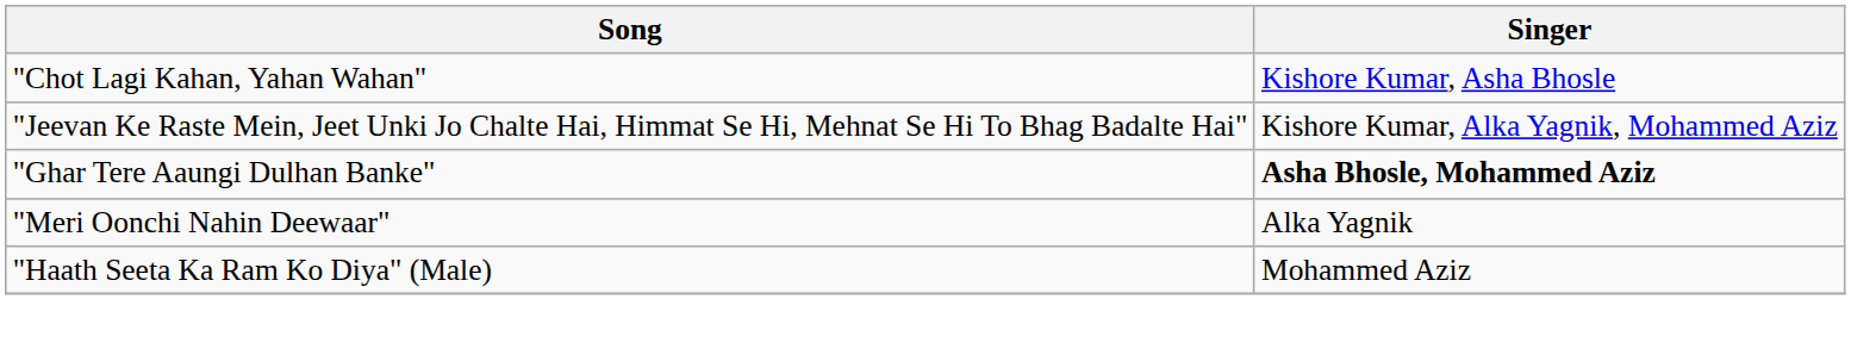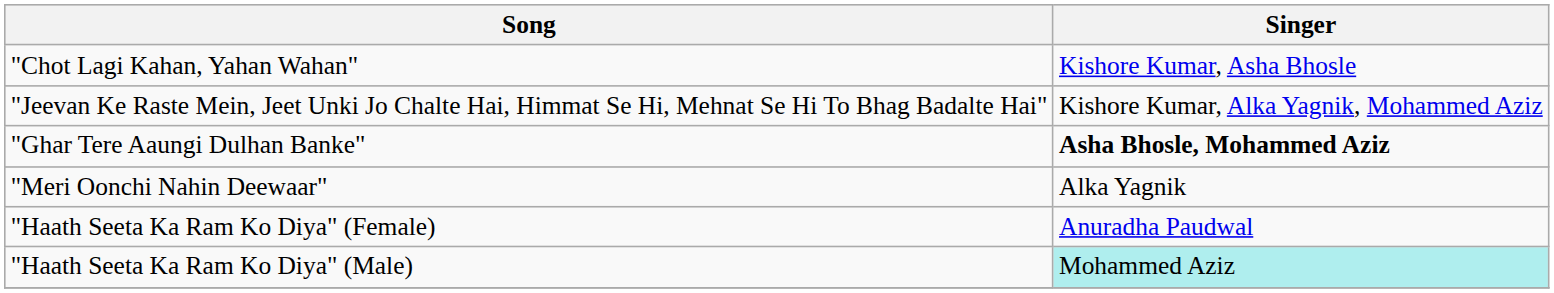 <table class="wikitable">
 <tr>
 <th>Song</th>
 <th>Singer</th>
 </tr>
 <tr>
 <td>"Chot Lagi Kahan, Yahan Wahan"</td>
 <td><a href='#'>Kishore Kumar</a>, <a href='#'>Asha Bhosle</a></td>
 </tr>
 <tr>
 <td>"Jeevan Ke Raste Mein, Jeet Unki Jo Chalte Hai, Himmat Se Hi, Mehnat Se Hi To Bhag Badalte Hai"</td>
 <td>Kishore Kumar, <a href='#'>Alka Yagnik</a>, <a href='#'>Mohammed Aziz</a></td>
 </tr>
 <tr>
 <td>"Ghar Tere Aaungi Dulhan Banke"</td>
 <td><strong>Asha Bhosle, Mohammed Aziz</strong></td>
 </tr>
 <tr>
 <td>"Meri Oonchi Nahin Deewaar"</td>
 <td>Alka Yagnik</td>
 </tr>
 <tr>
+<td>"Haath Seeta Ka Ram Ko Diya" (Female)</td>
+<td><a href='#'>Anuradha Paudwal</a></td>
+</tr>
+<tr>
 <td>"Haath Seeta Ka Ram Ko Diya" (Male)</td>
-<td>Mohammed Aziz</td>
+<td style="background: paleturquoise;">Mohammed Aziz</td>
 </tr>
 <tr>
 </tr>
 </table>
